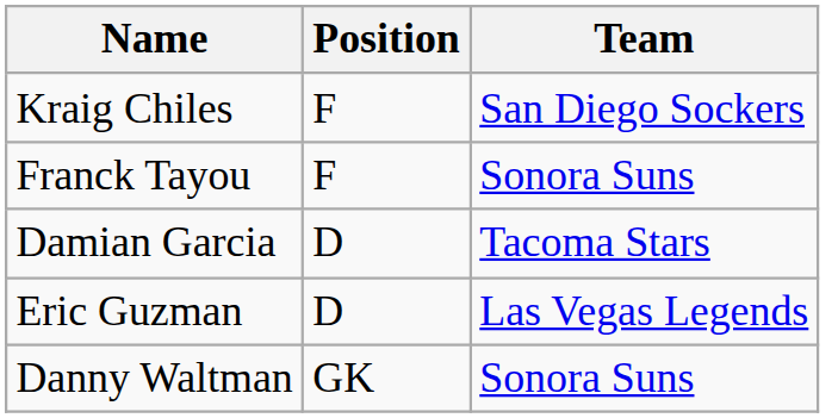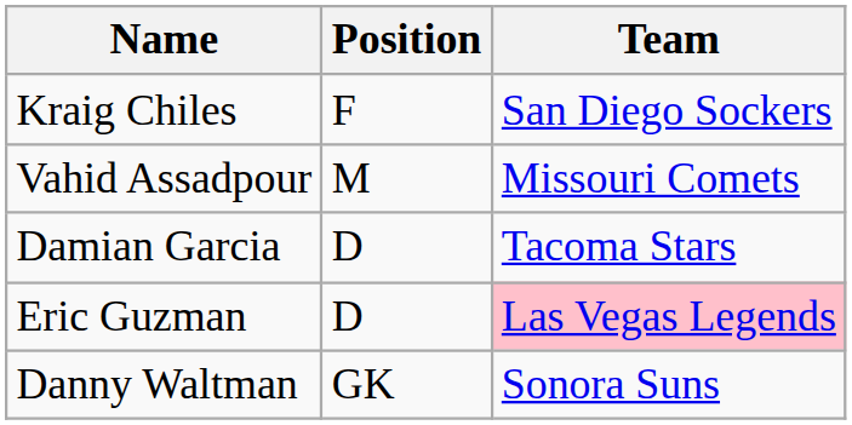 <table class="wikitable">
 <tr>
 <th>Name</th>
 <th>Position</th>
 <th>Team</th>
 </tr>
 <tr>
 <td>Kraig Chiles</td>
 <td>F</td>
 <td><a href='#'>San Diego Sockers</a></td>
 </tr>
 <tr>
-<td>Franck Tayou</td>
-<td>F</td>
-<td><a href='#'>Sonora Suns</a></td>
+<td>Vahid Assadpour</td>
+<td>M</td>
+<td><a href='#'>Missouri Comets</a></td>
 </tr>
 <tr>
 <td>Damian Garcia</td>
 <td>D</td>
 <td><a href='#'>Tacoma Stars</a></td>
 </tr>
 <tr>
 <td>Eric Guzman</td>
 <td>D</td>
-<td><a href='#'>Las Vegas Legends</a></td>
+<td style="background: pink;"><a href='#'>Las Vegas Legends</a></td>
 </tr>
 <tr>
 <td>Danny Waltman</td>
 <td>GK</td>
 <td><a href='#'>Sonora Suns</a></td>
 </tr>
 </table>
